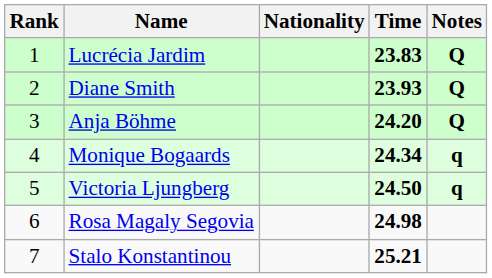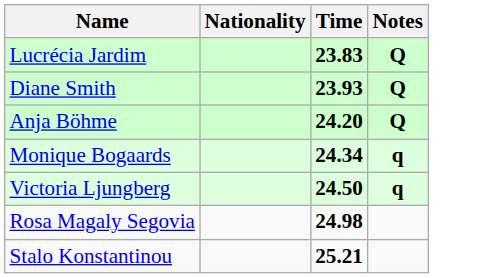 <table class="wikitable sortable" style="text-align:center">
 <tr>
-<th>Rank</th>
 <th>Name</th>
 <th>Nationality</th>
 <th>Time</th>
 <th>Notes</th>
 </tr>
 <tr bgcolor=ccffcc>
-<td>1</td>
 <td align=left><a href='#'>Lucrécia Jardim</a></td>
 <td align=left></td>
 <td><strong>23.83</strong></td>
 <td><strong>Q</strong></td>
 </tr>
 <tr bgcolor=ccffcc>
-<td>2</td>
 <td align=left><a href='#'>Diane Smith</a></td>
 <td align=left></td>
 <td><strong>23.93</strong></td>
 <td><strong>Q</strong></td>
 </tr>
 <tr bgcolor=ccffcc>
-<td>3</td>
 <td align=left><a href='#'>Anja Böhme</a></td>
 <td align=left></td>
 <td><strong>24.20</strong></td>
 <td><strong>Q</strong></td>
 </tr>
 <tr bgcolor=ddffdd>
-<td>4</td>
 <td align=left><a href='#'>Monique Bogaards</a></td>
 <td align=left></td>
 <td><strong>24.34</strong></td>
 <td><strong>q</strong></td>
 </tr>
 <tr bgcolor=ddffdd>
-<td>5</td>
 <td align=left><a href='#'>Victoria Ljungberg</a></td>
 <td align=left></td>
 <td><strong>24.50</strong></td>
 <td><strong>q</strong></td>
 </tr>
 <tr>
-<td>6</td>
 <td align=left><a href='#'>Rosa Magaly Segovia</a></td>
 <td align=left></td>
 <td><strong>24.98</strong></td>
 <td></td>
 </tr>
 <tr>
-<td>7</td>
 <td align=left><a href='#'>Stalo Konstantinou</a></td>
 <td align=left></td>
 <td><strong>25.21</strong></td>
 <td></td>
 </tr>
 </table>
